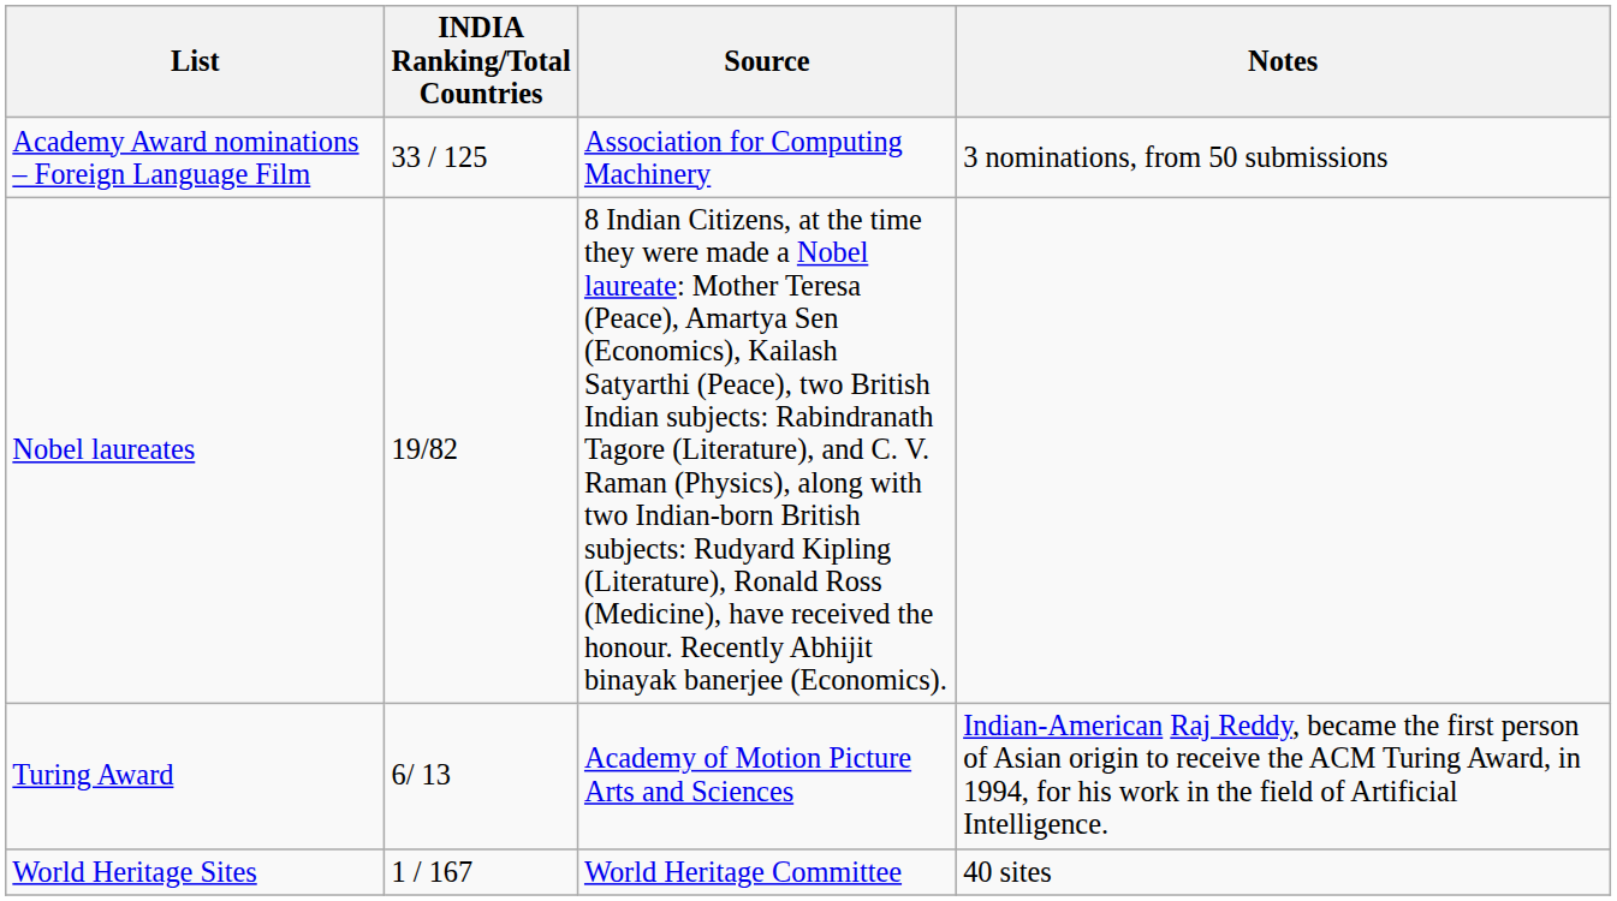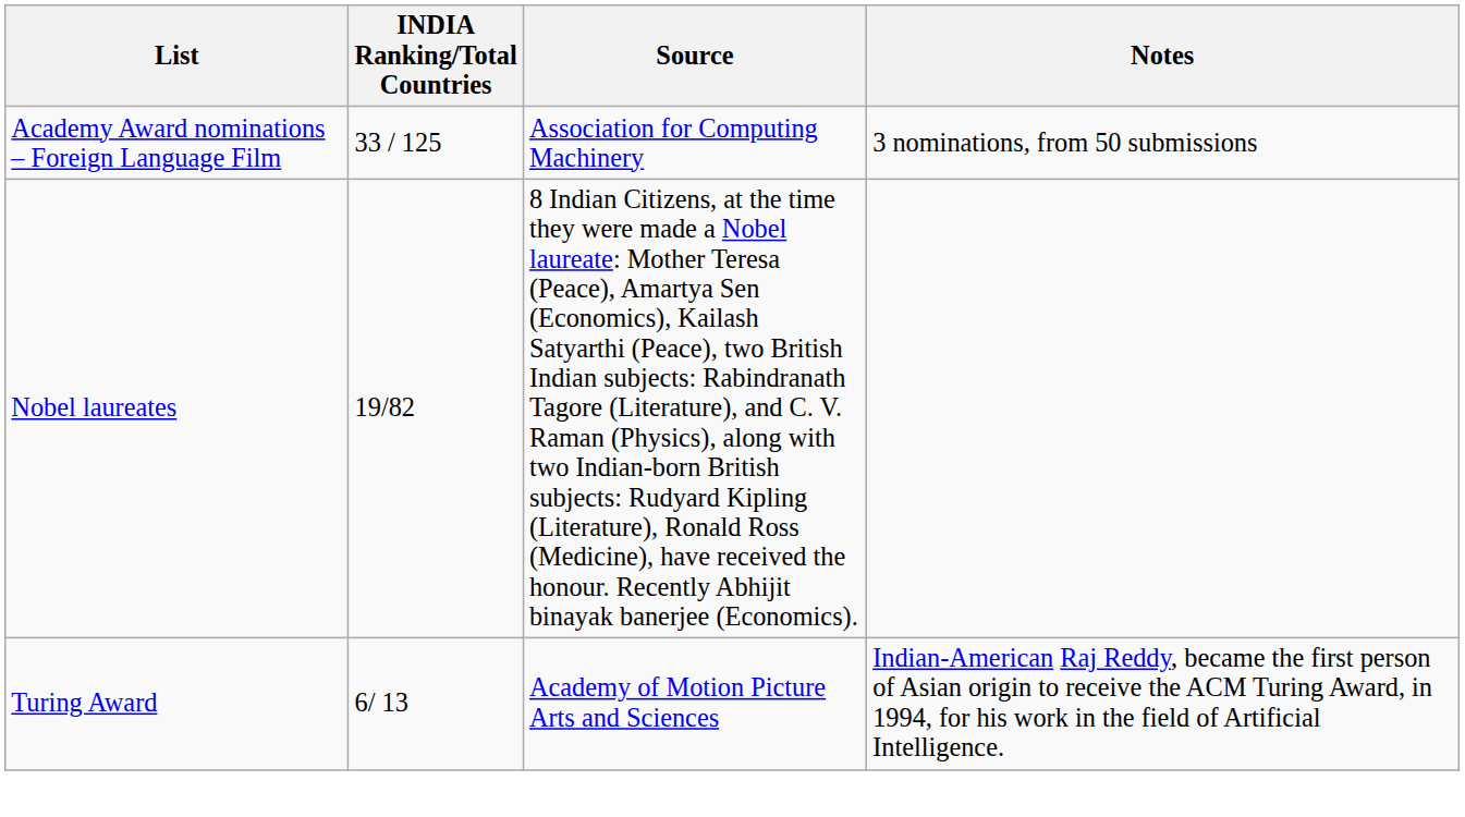 <table class="wikitable sortable">
 <tr>
 <th width="200">List</th>
 <th width="1">INDIA Ranking/Total Countries</th>
 <th width="200">Source</th>
 <th width="350">Notes</th>
 </tr>
 <tr>
 <td><a href='#'>Academy Award nominations – Foreign Language Film</a></td>
 <td>33 / 125</td>
 <td><a href='#'>Association for Computing Machinery</a></td>
 <td>3 nominations, from 50 submissions</td>
 </tr>
 <tr 1 award to Legendary Indian Filmmaker Satyajit Ray(Lifetime Achievement)>
 <td><a href='#'>Nobel laureates</a></td>
 <td>19/82</td>
 <td>8 Indian Citizens, at the time they were made a <a href='#'>Nobel laureate</a>: Mother Teresa (Peace), Amartya Sen (Economics), Kailash Satyarthi (Peace), two British Indian subjects: Rabindranath Tagore (Literature), and C. V. Raman (Physics), along with two Indian-born British subjects: Rudyard Kipling (Literature), Ronald Ross (Medicine), have received the honour. Recently Abhijit binayak banerjee (Economics).</td>
 </tr>
 <tr>
 <td><a href='#'>Turing Award</a></td>
 <td>6/ 13</td>
 <td><a href='#'>Academy of Motion Picture Arts and Sciences</a></td>
 <td><a href='#'>Indian-American</a> <a href='#'>Raj Reddy</a>, became the first person of Asian origin to receive the ACM Turing Award, in 1994, for his work in the field of Artificial Intelligence.</td>
 </tr>
-<tr>
-<td><a href='#'>World Heritage Sites</a></td>
-<td>1 / 167</td>
-<td><a href='#'>World Heritage Committee</a></td>
-<td>40 sites</td>
-</tr>
 </table>
